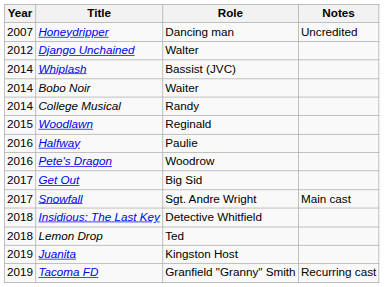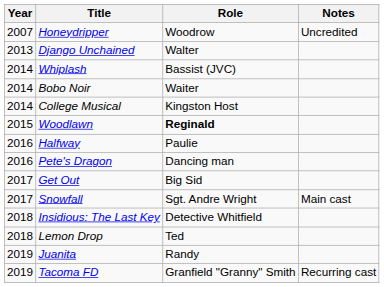 <table class="wikitable">
 <tr>
 <th>Year</th>
 <th>Title</th>
 <th>Role</th>
 <th>Notes</th>
 </tr>
 <tr>
 <td>2007</td>
 <td><em><a href='#'>Honeydripper</a></em></td>
-<td>Dancing man</td>
+<td>Woodrow</td>
 <td>Uncredited</td>
 </tr>
 <tr>
-<td>2012</td>
+<td>2013</td>
 <td><em><a href='#'>Django Unchained</a></em></td>
 <td>Walter</td>
 <td></td>
 </tr>
 <tr>
 <td>2014</td>
 <td><em><a href='#'>Whiplash</a></em></td>
 <td>Bassist (JVC)</td>
 <td></td>
 </tr>
 <tr>
 <td>2014</td>
 <td><em>Bobo Noir</em></td>
 <td>Waiter</td>
 <td></td>
 </tr>
 <tr>
 <td>2014</td>
 <td><em>College Musical</em></td>
-<td>Randy</td>
+<td>Kingston Host</td>
 <td></td>
 </tr>
 <tr>
 <td>2015</td>
 <td><em><a href='#'>Woodlawn</a></em></td>
-<td>Reginald</td>
+<td><strong>Reginald</strong></td>
 <td></td>
 </tr>
 <tr>
 <td>2016</td>
 <td><em><a href='#'>Halfway</a></em></td>
 <td>Paulie</td>
 <td></td>
 </tr>
 <tr>
 <td>2016</td>
 <td><em><a href='#'>Pete's Dragon</a></em></td>
-<td>Woodrow</td>
+<td>Dancing man</td>
 <td></td>
 </tr>
 <tr>
 <td>2017</td>
 <td><em><a href='#'>Get Out</a></em></td>
 <td>Big Sid</td>
 <td></td>
 </tr>
 <tr>
 <td>2017</td>
 <td><em><a href='#'>Snowfall</a></em></td>
 <td>Sgt. Andre Wright</td>
 <td>Main cast</td>
 </tr>
 <tr>
 <td>2018</td>
 <td><em><a href='#'>Insidious: The Last Key</a></em></td>
 <td>Detective Whitfield</td>
 <td></td>
 </tr>
 <tr>
 <td>2018</td>
 <td><em>Lemon Drop</em></td>
 <td>Ted</td>
 <td></td>
 </tr>
 <tr>
 <td>2019</td>
 <td><em><a href='#'>Juanita</a></em></td>
-<td>Kingston Host</td>
+<td>Randy</td>
 <td></td>
 </tr>
 <tr>
 <td>2019</td>
 <td><em><a href='#'>Tacoma FD</a></em></td>
 <td>Granfield "Granny" Smith</td>
 <td>Recurring cast</td>
 </tr>
 </table>
